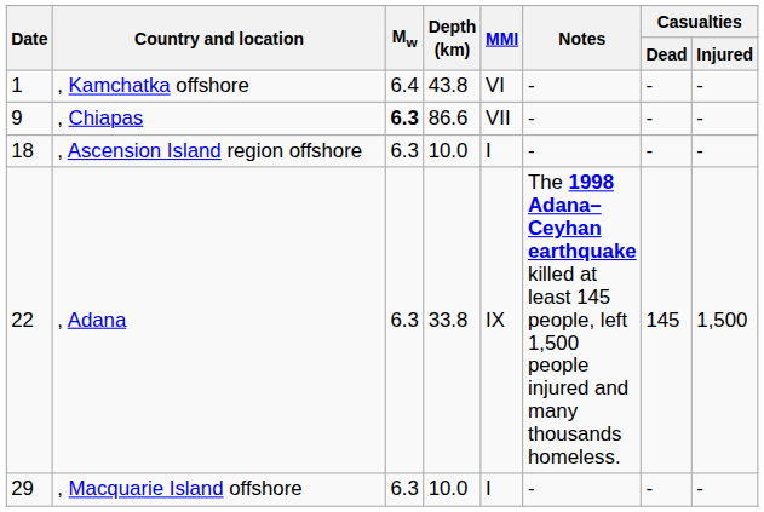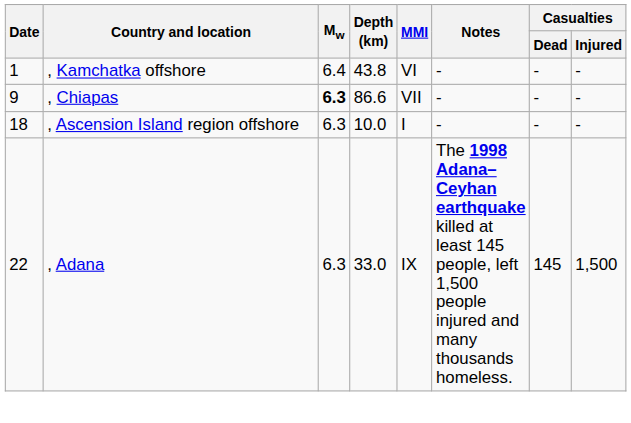 <table class="wikitable sortable" style="border:1px black; margin-left:1em;">
 <tr>
 <th rowspan="2"><small>Date</small></th>
 <th rowspan="2" style="width: 260px"><small>Country and location</small></th>
 <th rowspan="2"><small>M<sub>w</sub></small></th>
 <th rowspan="2"><small>Depth (km)</small></th>
 <th rowspan="2"><small><a href='#'>MMI</a></small></th>
 <th rowspan="2" class="unsortable"><small>Notes</small></th>
 <th colspan="2"><small>Casualties</small></th>
 </tr>
 <tr>
 <th><small>Dead</small></th>
 <th><small>Injured</small></th>
 </tr>
 <tr>
 <td>1</td>
 <td>, <a href='#'>Kamchatka</a> offshore</td>
 <td>6.4</td>
 <td>43.8</td>
 <td>VI</td>
 <td>-</td>
 <td>-</td>
 <td>-</td>
 </tr>
 <tr>
 <td>9</td>
 <td>, <a href='#'>Chiapas</a></td>
 <td><strong>6.3</strong></td>
 <td>86.6</td>
 <td>VII</td>
 <td>-</td>
 <td>-</td>
 <td>-</td>
 </tr>
 <tr>
 <td>18</td>
 <td>, <a href='#'>Ascension Island</a> region offshore</td>
 <td>6.3</td>
 <td>10.0</td>
 <td>I</td>
 <td>-</td>
 <td>-</td>
 <td>-</td>
 </tr>
 <tr>
 <td>22</td>
 <td>, <a href='#'>Adana</a></td>
 <td>6.3</td>
-<td>33.8</td>
+<td>33.0</td>
 <td>IX</td>
 <td>The <strong><a href='#'>1998 Adana–Ceyhan earthquake</a></strong>  killed at least 145 people, left 1,500 people injured and many thousands homeless.</td>
 <td>145</td>
 <td>1,500</td>
 </tr>
 <tr>
-<td>29</td>
-<td>, <a href='#'>Macquarie Island</a> offshore</td>
-<td>6.3</td>
-<td>10.0</td>
-<td>I</td>
-<td>-</td>
-<td>-</td>
-<td>-</td>
-</tr>
-<tr>
 </tr>
 </table>
